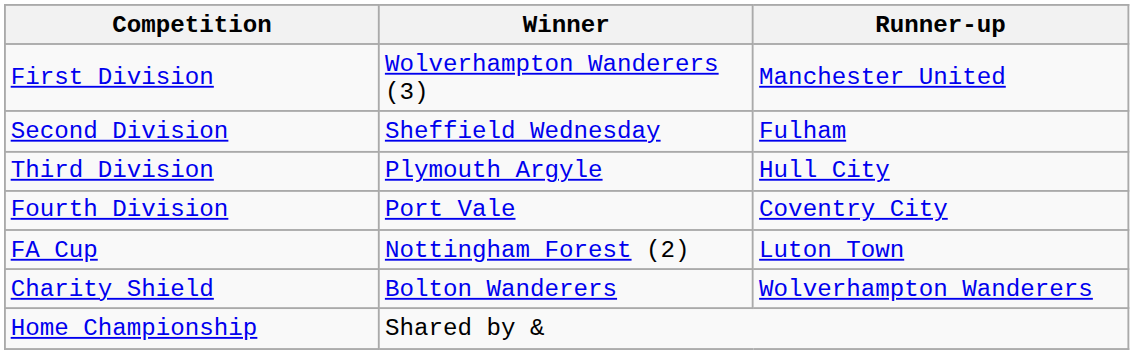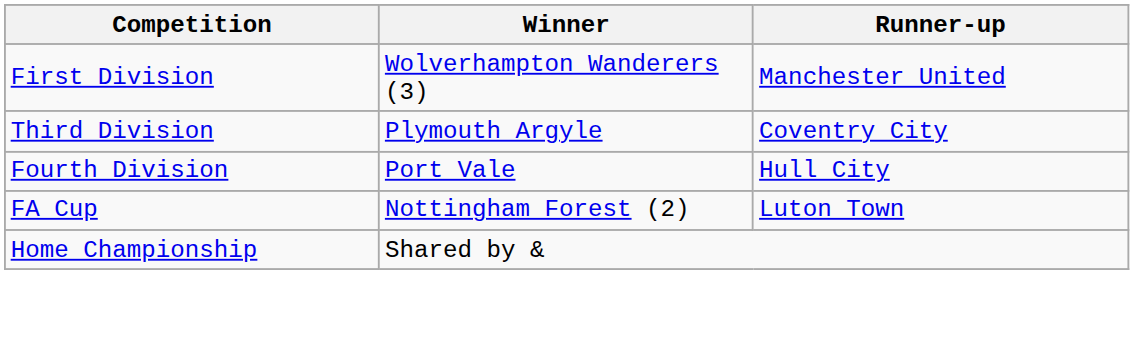 <table class="wikitable">
 <tr>
 <th style="width:15em">Competition</th>
 <th style="width:15em">Winner</th>
 <th style="width:15em">Runner-up</th>
 </tr>
 <tr>
 <td><a href='#'>First Division</a></td>
 <td><a href='#'>Wolverhampton Wanderers</a> (3)</td>
 <td><a href='#'>Manchester United</a></td>
 </tr>
 <tr>
-<td><a href='#'>Second Division</a></td>
-<td><a href='#'>Sheffield Wednesday</a></td>
-<td><a href='#'>Fulham</a></td>
-</tr>
-<tr>
 <td><a href='#'>Third Division</a></td>
 <td><a href='#'>Plymouth Argyle</a></td>
-<td><a href='#'>Hull City</a></td>
+<td><a href='#'>Coventry City</a></td>
 </tr>
 <tr>
 <td><a href='#'>Fourth Division</a></td>
 <td><a href='#'>Port Vale</a></td>
-<td><a href='#'>Coventry City</a></td>
+<td><a href='#'>Hull City</a></td>
 </tr>
 <tr>
 <td><a href='#'>FA Cup</a></td>
 <td><a href='#'>Nottingham Forest</a> (2)</td>
 <td><a href='#'>Luton Town</a></td>
 </tr>
 <tr>
-<td><a href='#'>Charity Shield</a></td>
-<td><a href='#'>Bolton Wanderers</a></td>
-<td><a href='#'>Wolverhampton Wanderers</a></td>
-</tr>
-<tr>
 <td><a href='#'>Home Championship</a></td>
 <td colspan=2>Shared by  & </td>
 </tr>
 </table>
